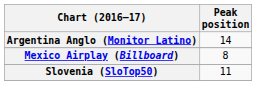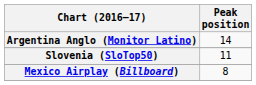 <table class="wikitable sortable plainrowheaders" style="text-align:center">
 <tr>
 <th scope="col">Chart (2016–17)</th>
 <th scope="col">Peak<br>position</th>
 </tr>
 <tr>
 <th scope="row">Argentina Anglo (<a href='#'>Monitor Latino</a>) </th>
 <td>14</td>
 </tr>
 <tr>
 </tr>
 <tr>
 </tr>
 <tr>
 </tr>
 <tr>
 </tr>
 <tr>
 </tr>
 <tr>
 </tr>
 <tr>
 </tr>
 <tr>
 </tr>
 <tr>
 </tr>
 <tr>
 </tr>
 <tr>
 </tr>
 <tr>
 </tr>
 <tr>
 </tr>
 <tr>
 </tr>
 <tr>
 </tr>
 <tr>
-<th scope="row"><a href='#'>Mexico Airplay</a> (<em><a href='#'>Billboard</a></em>)</th>
-<td>8</td>
+<th scope="row">Slovenia (<a href='#'>SloTop50</a>)</th>
+<td>11</td>
 </tr>
 <tr>
 </tr>
 <tr>
 </tr>
 <tr>
 </tr>
 <tr>
 </tr>
 <tr>
 </tr>
 <tr>
 </tr>
 <tr>
 </tr>
 <tr>
 </tr>
 <tr>
-<th scope="row">Slovenia (<a href='#'>SloTop50</a>)</th>
-<td>11</td>
+<th scope="row"><a href='#'>Mexico Airplay</a> (<em><a href='#'>Billboard</a></em>)</th>
+<td>8</td>
 </tr>
 <tr>
 </tr>
 <tr>
 </tr>
 <tr>
 </tr>
 <tr>
 </tr>
 <tr>
 </tr>
 <tr>
 </tr>
 </table>
